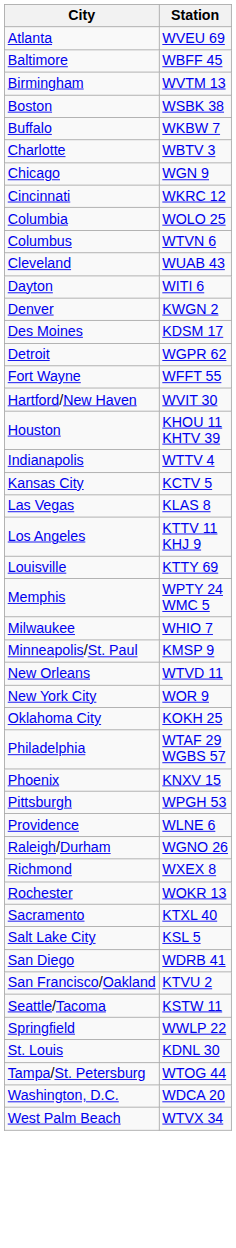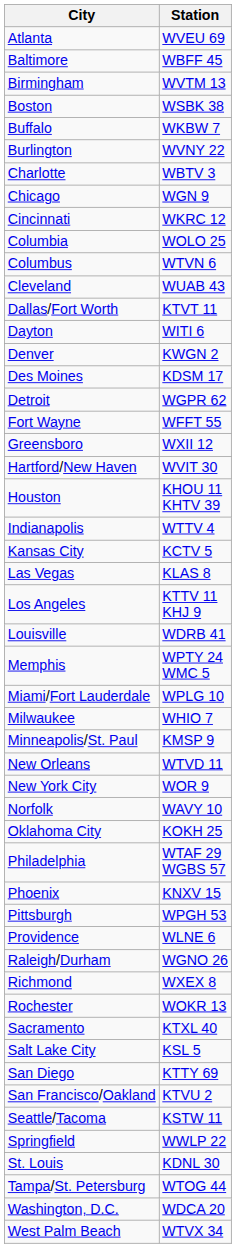 <table class="wikitable">
 <tr>
 <th><strong>City</strong></th>
 <th><strong>Station</strong></th>
 </tr>
 <tr>
 <td><a href='#'>Atlanta</a></td>
 <td><a href='#'>WVEU 69</a></td>
 </tr>
 <tr>
 <td><a href='#'>Baltimore</a></td>
 <td><a href='#'>WBFF 45</a></td>
 </tr>
 <tr>
 <td><a href='#'>Birmingham</a></td>
 <td><a href='#'>WVTM 13</a></td>
 </tr>
 <tr>
 <td><a href='#'>Boston</a></td>
 <td><a href='#'>WSBK 38</a></td>
 </tr>
 <tr>
 <td><a href='#'>Buffalo</a></td>
 <td><a href='#'>WKBW 7</a></td>
 </tr>
 <tr>
+<td><a href='#'>Burlington</a></td>
+<td><a href='#'>WVNY 22</a></td>
+</tr>
+<tr>
 <td><a href='#'>Charlotte</a></td>
 <td><a href='#'>WBTV 3</a></td>
 </tr>
 <tr>
 <td><a href='#'>Chicago</a></td>
 <td><a href='#'>WGN 9</a></td>
 </tr>
 <tr>
 <td><a href='#'>Cincinnati</a></td>
 <td><a href='#'>WKRC 12</a></td>
 </tr>
 <tr>
 <td><a href='#'>Columbia</a></td>
 <td><a href='#'>WOLO 25</a></td>
 </tr>
 <tr>
 <td><a href='#'>Columbus</a></td>
 <td><a href='#'>WTVN 6</a></td>
 </tr>
 <tr>
 <td><a href='#'>Cleveland</a></td>
 <td><a href='#'>WUAB 43</a></td>
 </tr>
 <tr>
+<td><a href='#'>Dallas</a>/<a href='#'>Fort Worth</a></td>
+<td><a href='#'>KTVT 11</a></td>
+</tr>
+<tr>
 <td><a href='#'>Dayton</a></td>
 <td><a href='#'>WITI 6</a></td>
 </tr>
 <tr>
 <td><a href='#'>Denver</a></td>
 <td><a href='#'>KWGN 2</a></td>
 </tr>
 <tr>
 <td><a href='#'>Des Moines</a></td>
 <td><a href='#'>KDSM 17</a></td>
 </tr>
 <tr>
 <td><a href='#'>Detroit</a></td>
 <td><a href='#'>WGPR 62</a></td>
 </tr>
 <tr>
 <td><a href='#'>Fort Wayne</a></td>
 <td><a href='#'>WFFT 55</a></td>
+</tr>
+<tr>
+<td><a href='#'>Greensboro</a></td>
+<td><a href='#'>WXII 12</a></td>
 </tr>
 <tr>
 <td><a href='#'>Hartford</a>/<a href='#'>New Haven</a></td>
 <td><a href='#'>WVIT 30</a></td>
 </tr>
 <tr>
 <td><a href='#'>Houston</a></td>
 <td><a href='#'>KHOU 11</a><br><a href='#'>KHTV 39</a></td>
 </tr>
 <tr>
 <td><a href='#'>Indianapolis</a></td>
 <td><a href='#'>WTTV 4</a></td>
 </tr>
 <tr>
 <td><a href='#'>Kansas City</a></td>
 <td><a href='#'>KCTV 5</a></td>
 </tr>
 <tr>
 <td><a href='#'>Las Vegas</a></td>
 <td><a href='#'>KLAS 8</a></td>
 </tr>
 <tr>
 <td><a href='#'>Los Angeles</a></td>
 <td><a href='#'>KTTV 11</a><br><a href='#'>KHJ 9</a></td>
 </tr>
 <tr>
 <td><a href='#'>Louisville</a></td>
-<td><a href='#'>KTTY 69</a></td>
+<td><a href='#'>WDRB 41</a></td>
 </tr>
 <tr>
 <td><a href='#'>Memphis</a></td>
 <td><a href='#'>WPTY 24</a><br><a href='#'>WMC 5</a></td>
+</tr>
+<tr>
+<td><a href='#'>Miami</a>/<a href='#'>Fort Lauderdale</a></td>
+<td><a href='#'>WPLG 10</a></td>
 </tr>
 <tr>
 <td><a href='#'>Milwaukee</a></td>
 <td><a href='#'>WHIO 7</a></td>
 </tr>
 <tr>
 <td><a href='#'>Minneapolis</a>/<a href='#'>St. Paul</a></td>
 <td><a href='#'>KMSP 9</a></td>
 </tr>
 <tr>
 <td><a href='#'>New Orleans</a></td>
 <td><a href='#'>WTVD 11</a></td>
 </tr>
 <tr>
 <td><a href='#'>New York City</a></td>
 <td><a href='#'>WOR 9</a></td>
+</tr>
+<tr>
+<td><a href='#'>Norfolk</a></td>
+<td><a href='#'>WAVY 10</a></td>
 </tr>
 <tr>
 <td><a href='#'>Oklahoma City</a></td>
 <td><a href='#'>KOKH 25</a></td>
 </tr>
 <tr>
 <td><a href='#'>Philadelphia</a></td>
 <td><a href='#'>WTAF 29</a><br><a href='#'>WGBS 57</a></td>
 </tr>
 <tr>
 <td><a href='#'>Phoenix</a></td>
 <td><a href='#'>KNXV 15</a></td>
 </tr>
 <tr>
 <td><a href='#'>Pittsburgh</a></td>
 <td><a href='#'>WPGH 53</a></td>
 </tr>
 <tr>
 <td><a href='#'>Providence</a></td>
 <td><a href='#'>WLNE 6</a></td>
 </tr>
 <tr>
 <td><a href='#'>Raleigh</a>/<a href='#'>Durham</a></td>
 <td><a href='#'>WGNO 26</a></td>
 </tr>
 <tr>
 <td><a href='#'>Richmond</a></td>
 <td><a href='#'>WXEX 8</a></td>
 </tr>
 <tr>
 <td><a href='#'>Rochester</a></td>
 <td><a href='#'>WOKR 13</a></td>
 </tr>
 <tr>
 <td><a href='#'>Sacramento</a></td>
 <td><a href='#'>KTXL 40</a></td>
 </tr>
 <tr>
 <td><a href='#'>Salt Lake City</a></td>
 <td><a href='#'>KSL 5</a></td>
 </tr>
 <tr>
 <td><a href='#'>San Diego</a></td>
-<td><a href='#'>WDRB 41</a></td>
+<td><a href='#'>KTTY 69</a></td>
 </tr>
 <tr>
 <td><a href='#'>San Francisco</a>/<a href='#'>Oakland</a></td>
 <td><a href='#'>KTVU 2</a></td>
 </tr>
 <tr>
 <td><a href='#'>Seattle</a>/<a href='#'>Tacoma</a></td>
 <td><a href='#'>KSTW 11</a></td>
 </tr>
 <tr>
 <td><a href='#'>Springfield</a></td>
 <td><a href='#'>WWLP 22</a></td>
 </tr>
 <tr>
 <td><a href='#'>St. Louis</a></td>
 <td><a href='#'>KDNL 30</a></td>
 </tr>
 <tr>
 <td><a href='#'>Tampa</a>/<a href='#'>St. Petersburg</a></td>
 <td><a href='#'>WTOG 44</a></td>
 </tr>
 <tr>
 <td><a href='#'>Washington, D.C.</a></td>
 <td><a href='#'>WDCA 20</a></td>
 </tr>
 <tr>
 <td><a href='#'>West Palm Beach</a></td>
 <td><a href='#'>WTVX 34</a></td>
 </tr>
 </table>
